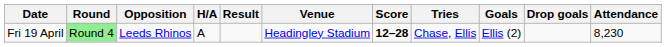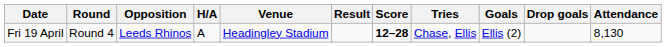 <table class="wikitable" style="font-size:90%;">
 <tr>
 <th>Date</th>
 <th>Round</th>
 <th>Opposition</th>
 <th>H/A</th>
+<th>Venue</th>
 <th>Result</th>
-<th>Venue</th>
 <th>Score</th>
 <th>Tries</th>
 <th>Goals</th>
 <th>Drop goals</th>
 <th>Attendance</th>
 </tr>
 <tr>
 <td>Fri 19 April</td>
-<td style="background: lightgreen;">Round 4</td>
+<td>Round 4</td>
 <td> <a href='#'>Leeds Rhinos</a></td>
 <td>A</td>
+<td><a href='#'>Headingley Stadium</a></td>
 <td></td>
-<td><a href='#'>Headingley Stadium</a></td>
 <td><strong>12–28</strong></td>
 <td><a href='#'>Chase</a>, <a href='#'>Ellis</a></td>
 <td><a href='#'>Ellis</a> (2)</td>
 <td></td>
-<td>8,230</td>
+<td>8,130</td>
 </tr>
 </table>
